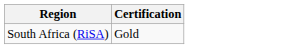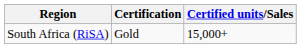 <table class="wikitable">
 <tr>
 <th>Region</th>
 <th>Certification</th>
+<th><a href='#'>Certified units</a>/Sales</th>
 </tr>
 <tr>
 <td>South Africa (<a href='#'>RiSA</a>)</td>
 <td>Gold</td>
+<td>15,000+</td>
 </tr>
 </table>
